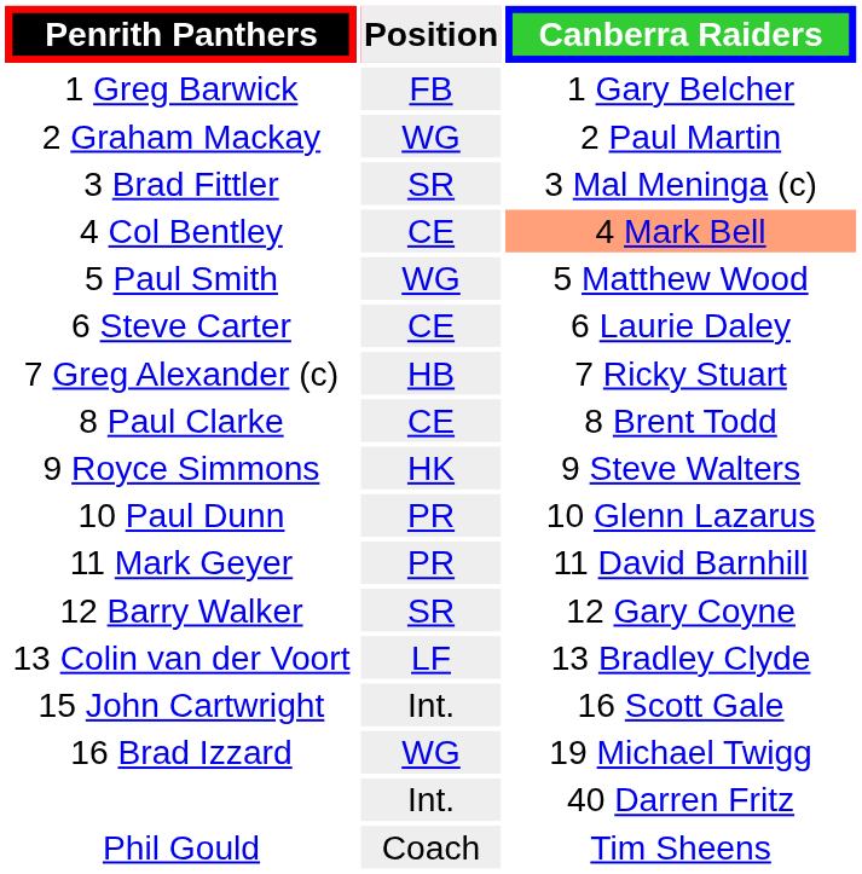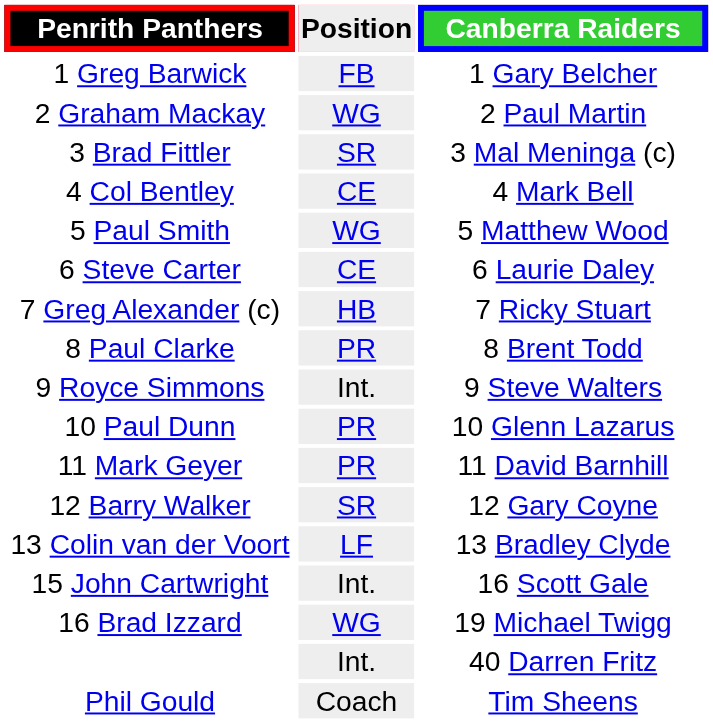 <table style="float:right; font-size:90%; margin-left:1em;">
 <tr style="background:#f03;">
 <th align="centre" style="width:140px; border:3px solid red; background: black; color: white">Penrith Panthers</th>
 <th style="width:40px; text-align:center; background:#eee; color:black;">Position</th>
 <th align="centre" style="width:140px; border:3px solid blue; background: #32CD32; color: white">Canberra Raiders</th>
 </tr>
 <tr>
 <td style="text-align:center;">1 <a href='#'>Greg Barwick</a></td>
 <td style="text-align:center; background:#eee;"><a href='#'>FB</a></td>
 <td style="text-align:center;">1 <a href='#'>Gary Belcher</a></td>
 </tr>
 <tr>
 <td style="text-align:center;">2 <a href='#'>Graham Mackay</a></td>
 <td style="text-align:center; background:#eee;"><a href='#'>WG</a></td>
 <td style="text-align:center;">2 <a href='#'>Paul Martin</a></td>
 </tr>
 <tr>
 <td style="text-align:center;">3 <a href='#'>Brad Fittler</a></td>
 <td style="text-align:center; background:#eee;"><a href='#'>SR</a></td>
 <td style="text-align:center;">3 <a href='#'>Mal Meninga</a> (c)</td>
 </tr>
 <tr>
 <td style="text-align:center;">4 <a href='#'>Col Bentley</a></td>
 <td style="text-align:center; background:#eee;"><a href='#'>CE</a></td>
-<td style="background: lightsalmon; text-align:center;">4 <a href='#'>Mark Bell</a></td>
+<td style="text-align:center;">4 <a href='#'>Mark Bell</a></td>
 </tr>
 <tr>
 <td style="text-align:center;">5 <a href='#'>Paul Smith</a></td>
 <td style="text-align:center; background:#eee;"><a href='#'>WG</a></td>
 <td style="text-align:center;">5 <a href='#'>Matthew Wood</a></td>
 </tr>
 <tr>
 <td style="text-align:center;">6 <a href='#'>Steve Carter</a></td>
 <td style="text-align:center; background:#eee;"><a href='#'>CE</a></td>
 <td style="text-align:center;">6 <a href='#'>Laurie Daley</a></td>
 </tr>
 <tr>
 <td style="text-align:center;">7 <a href='#'>Greg Alexander</a> (c)</td>
 <td style="text-align:center; background:#eee;"><a href='#'>HB</a></td>
 <td style="text-align:center;">7 <a href='#'>Ricky Stuart</a></td>
 </tr>
 <tr>
 <td style="text-align:center;">8 <a href='#'>Paul Clarke</a></td>
-<td style="text-align:center; background:#eee;"><a href='#'>CE</a></td>
+<td style="text-align:center; background:#eee;"><a href='#'>PR</a></td>
 <td style="text-align:center;">8 <a href='#'>Brent Todd</a></td>
 </tr>
 <tr>
 <td style="text-align:center;">9 <a href='#'>Royce Simmons</a></td>
-<td style="text-align:center; background:#eee;"><a href='#'>HK</a></td>
+<td style="text-align:center; background:#eee;">Int.</td>
 <td style="text-align:center;">9 <a href='#'>Steve Walters</a></td>
 </tr>
 <tr>
 <td style="text-align:center;">10 <a href='#'>Paul Dunn</a></td>
 <td style="text-align:center; background:#eee;"><a href='#'>PR</a></td>
 <td style="text-align:center;">10 <a href='#'>Glenn Lazarus</a></td>
 </tr>
 <tr>
 <td style="text-align:center;">11 <a href='#'>Mark Geyer</a></td>
 <td style="text-align:center; background:#eee;"><a href='#'>PR</a></td>
 <td style="text-align:center;">11 <a href='#'>David Barnhill</a></td>
 </tr>
 <tr>
 <td style="text-align:center;">12 <a href='#'>Barry Walker</a></td>
 <td style="text-align:center; background:#eee;"><a href='#'>SR</a></td>
 <td style="text-align:center;">12 <a href='#'>Gary Coyne</a></td>
 </tr>
 <tr>
 <td style="text-align:center;">13 <a href='#'>Colin van der Voort</a></td>
 <td style="text-align:center; background:#eee;"><a href='#'>LF</a></td>
 <td style="text-align:center;">13 <a href='#'>Bradley Clyde</a></td>
 </tr>
 <tr>
 <td style="text-align:center;">15 <a href='#'>John Cartwright</a></td>
 <td style="text-align:center; background:#eee;">Int.</td>
 <td style="text-align:center;">16 <a href='#'>Scott Gale</a></td>
 </tr>
 <tr>
 <td style="text-align:center;">16 <a href='#'>Brad Izzard</a></td>
 <td style="text-align:center; background:#eee;"><a href='#'>WG</a></td>
 <td style="text-align:center;">19 <a href='#'>Michael Twigg</a></td>
 </tr>
 <tr style="text-align:center;">
 <td></td>
 <td style="text-align:center; background:#eee;">Int.</td>
 <td style="text-align:center;">40 <a href='#'>Darren Fritz</a></td>
 </tr>
 <tr style="text-align:center;">
 <td><a href='#'>Phil Gould</a></td>
 <td style="text-align:center; background:#eee;">Coach</td>
 <td style="text-align:center;"><a href='#'>Tim Sheens</a></td>
 </tr>
 </table>
